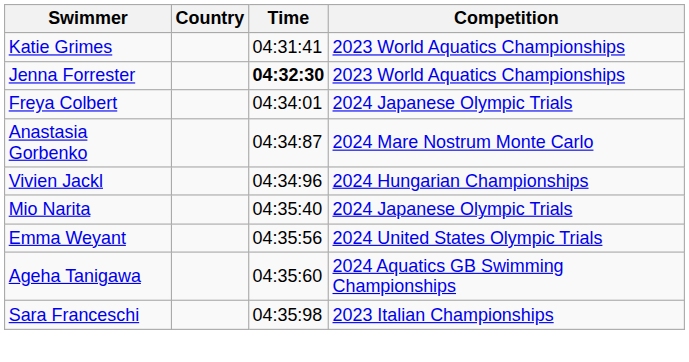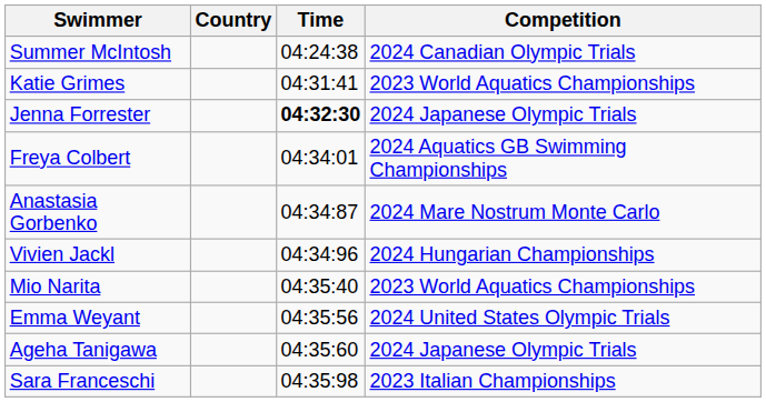 <table class="wikitable sortable mw-collapsible">
 <tr>
 <th scope="col">Swimmer</th>
 <th scope="col">Country</th>
 <th scope="col">Time</th>
 <th scope="col">Competition</th>
+</tr>
+<tr>
+<td><a href='#'>Summer McIntosh</a></td>
+<td></td>
+<td>04:24:38</td>
+<td><a href='#'>2024 Canadian Olympic Trials</a></td>
 </tr>
 <tr>
 <td><a href='#'>Katie Grimes</a></td>
 <td></td>
 <td>04:31:41</td>
 <td><a href='#'>2023 World Aquatics Championships</a></td>
 </tr>
 <tr>
 <td><a href='#'>Jenna Forrester</a></td>
 <td></td>
 <td><strong>04:32:30</strong></td>
-<td><a href='#'>2023 World Aquatics Championships</a></td>
+<td><a href='#'>2024 Japanese Olympic Trials</a></td>
 </tr>
 <tr>
 <td><a href='#'>Freya Colbert</a></td>
 <td></td>
 <td>04:34:01</td>
-<td><a href='#'>2024 Japanese Olympic Trials</a></td>
+<td><a href='#'>2024 Aquatics GB Swimming Championships</a></td>
 </tr>
 <tr>
 <td><a href='#'>Anastasia Gorbenko</a></td>
 <td></td>
 <td>04:34:87</td>
 <td><a href='#'>2024 Mare Nostrum Monte Carlo</a></td>
 </tr>
 <tr>
 <td><a href='#'>Vivien Jackl</a></td>
 <td></td>
 <td>04:34:96</td>
 <td><a href='#'>2024 Hungarian Championships</a></td>
 </tr>
 <tr>
 <td><a href='#'>Mio Narita</a></td>
 <td></td>
 <td>04:35:40</td>
-<td><a href='#'>2024 Japanese Olympic Trials</a></td>
+<td><a href='#'>2023 World Aquatics Championships</a></td>
 </tr>
 <tr>
 <td><a href='#'>Emma Weyant</a></td>
 <td></td>
 <td>04:35:56</td>
 <td><a href='#'>2024 United States Olympic Trials</a></td>
 </tr>
 <tr>
 <td><a href='#'>Ageha Tanigawa</a></td>
 <td></td>
 <td>04:35:60</td>
-<td><a href='#'>2024 Aquatics GB Swimming Championships</a></td>
+<td><a href='#'>2024 Japanese Olympic Trials</a></td>
 </tr>
 <tr>
 <td><a href='#'>Sara Franceschi</a></td>
 <td></td>
 <td>04:35:98</td>
 <td><a href='#'>2023 Italian Championships</a></td>
 </tr>
 </table>
